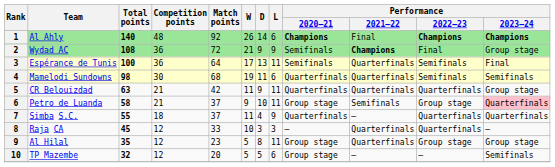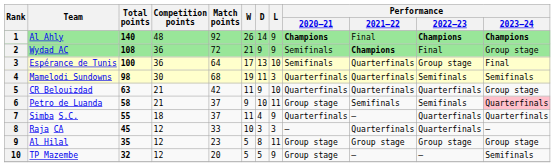 <table class="wikitable style="text-align:center;">
 <tr>
 <th rowspan="2">Rank</th>
 <th rowspan="2">Team</th>
 <th rowspan="2">Total<br>points</th>
 <th rowspan="2">Competition<br>points</th>
 <th rowspan="2">Match<br>points</th>
 <th rowspan="2">W</th>
 <th rowspan="2">D</th>
 <th rowspan="2">L</th>
 <th colspan="4">Performance</th>
 </tr>
 <tr>
 <th><a href='#'>2020–21</a></th>
 <th><a href='#'>2021–22</a></th>
 <th><a href='#'>2022–23</a></th>
 <th><a href='#'>2023–24</a></th>
 </tr>
 <tr style="background:#99e699;">
 <th>1</th>
 <td style="text-align:left;"> <a href='#'>Al Ahly</a></td>
 <td><strong>140</strong></td>
 <td>48</td>
 <td>92</td>
 <td>26</td>
 <td>14</td>
-<td>6</td>
+<td>9</td>
 <td><strong>Champions</strong></td>
 <td>Final</td>
 <td><strong>Champions</strong></td>
 <td><strong>Champions</strong></td>
 </tr>
 <tr style="background:#99e699;">
 <th>2</th>
 <td style="text-align:left;"> <a href='#'>Wydad AC</a></td>
 <td><strong>108</strong></td>
 <td>36</td>
 <td>72</td>
 <td>21</td>
 <td>9</td>
 <td>9</td>
 <td>Semifinals</td>
 <td><strong>Champions</strong></td>
 <td>Final</td>
 <td>Group stage</td>
 </tr>
 <tr style="background:#FFFFCC;">
 <th>3</th>
 <td style="text-align:left;"> <a href='#'>Espérance de Tunis</a></td>
 <td><strong>100</strong></td>
 <td>36</td>
 <td>64</td>
 <td>17</td>
 <td>13</td>
-<td>11</td>
+<td>10</td>
 <td>Semifinals</td>
 <td>Quarterfinals</td>
-<td>Semifinals</td>
+<td>Group stage</td>
 <td>Final</td>
 </tr>
 <tr style="background:#FFFFCC;">
 <th>4</th>
 <td style="text-align:left;"> <a href='#'>Mamelodi Sundowns</a></td>
 <td><strong>98</strong></td>
 <td>30</td>
 <td>68</td>
 <td>19</td>
 <td>11</td>
-<td>6</td>
+<td>3</td>
 <td>Quarterfinals</td>
 <td>Quarterfinals</td>
 <td>Semifinals</td>
 <td>Semifinals</td>
 </tr>
 <tr>
 <th>5</th>
 <td style="text-align:left;"> <a href='#'>CR Belouizdad</a></td>
 <td><strong>63</strong></td>
 <td>21</td>
 <td>42</td>
 <td>11</td>
 <td>9</td>
-<td>11</td>
+<td>10</td>
 <td>Quarterfinals</td>
 <td>Quarterfinals</td>
 <td>Quarterfinals</td>
 <td>Group stage</td>
 </tr>
 <tr>
 <th>6</th>
 <td style="text-align:left;"> <a href='#'>Petro de Luanda</a></td>
 <td><strong>58</strong></td>
 <td>21</td>
 <td>37</td>
 <td>9</td>
 <td>10</td>
 <td>11</td>
 <td>Group stage</td>
 <td>Semifinals</td>
-<td>Group stage</td>
+<td>Semifinals</td>
 <td style="background: pink;">Quarterfinals</td>
 </tr>
 <tr>
 <th>7</th>
 <td style="text-align:left;"> <a href='#'>Simba</a> <a href='#'>S.C.</a></td>
 <td><strong>55</strong></td>
 <td>18</td>
 <td>37</td>
 <td>11</td>
 <td>4</td>
 <td>9</td>
 <td>Quarterfinals</td>
 <td>–</td>
 <td>Quarterfinals</td>
 <td>Quarterfinals</td>
 </tr>
 <tr>
 <th>8</th>
 <td style="text-align:left;"> <a href='#'>Raja</a> <a href='#'>CA</a></td>
 <td><strong>45</strong></td>
 <td>12</td>
 <td>33</td>
 <td>10</td>
 <td>3</td>
 <td>3</td>
 <td>–</td>
 <td>Quarterfinals</td>
 <td>Quarterfinals</td>
 <td>–</td>
 </tr>
 <tr>
 <th>9</th>
 <td style="text-align:left;"> <a href='#'>Al Hilal</a></td>
 <td><strong>35</strong></td>
 <td>12</td>
 <td>23</td>
 <td>5</td>
 <td>8</td>
 <td>11</td>
 <td>Group stage</td>
-<td>Quarterfinals</td>
+<td>Group stage</td>
 <td>Group stage</td>
 <td>Group stage</td>
 </tr>
 <tr>
 <th>10</th>
 <td style="text-align:left;"> <a href='#'>TP Mazembe</a></td>
 <td><strong>32</strong></td>
 <td>12</td>
 <td>20</td>
 <td>5</td>
 <td>5</td>
-<td>6</td>
+<td>9</td>
 <td>Group stage</td>
 <td>–</td>
 <td>–</td>
 <td>Semifinals</td>
 </tr>
 <tr>
 </tr>
 </table>
